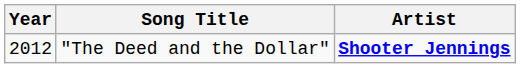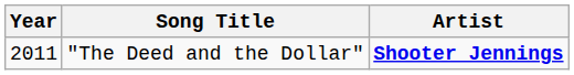 <table class="wikitable sortable">
 <tr>
 <th>Year</th>
 <th>Song Title</th>
 <th>Artist</th>
 </tr>
 <tr>
-<td>2012</td>
+<td>2011</td>
 <td>"The Deed and the Dollar"</td>
 <td><strong><a href='#'>Shooter Jennings</a></strong></td>
 </tr>
 </table>
